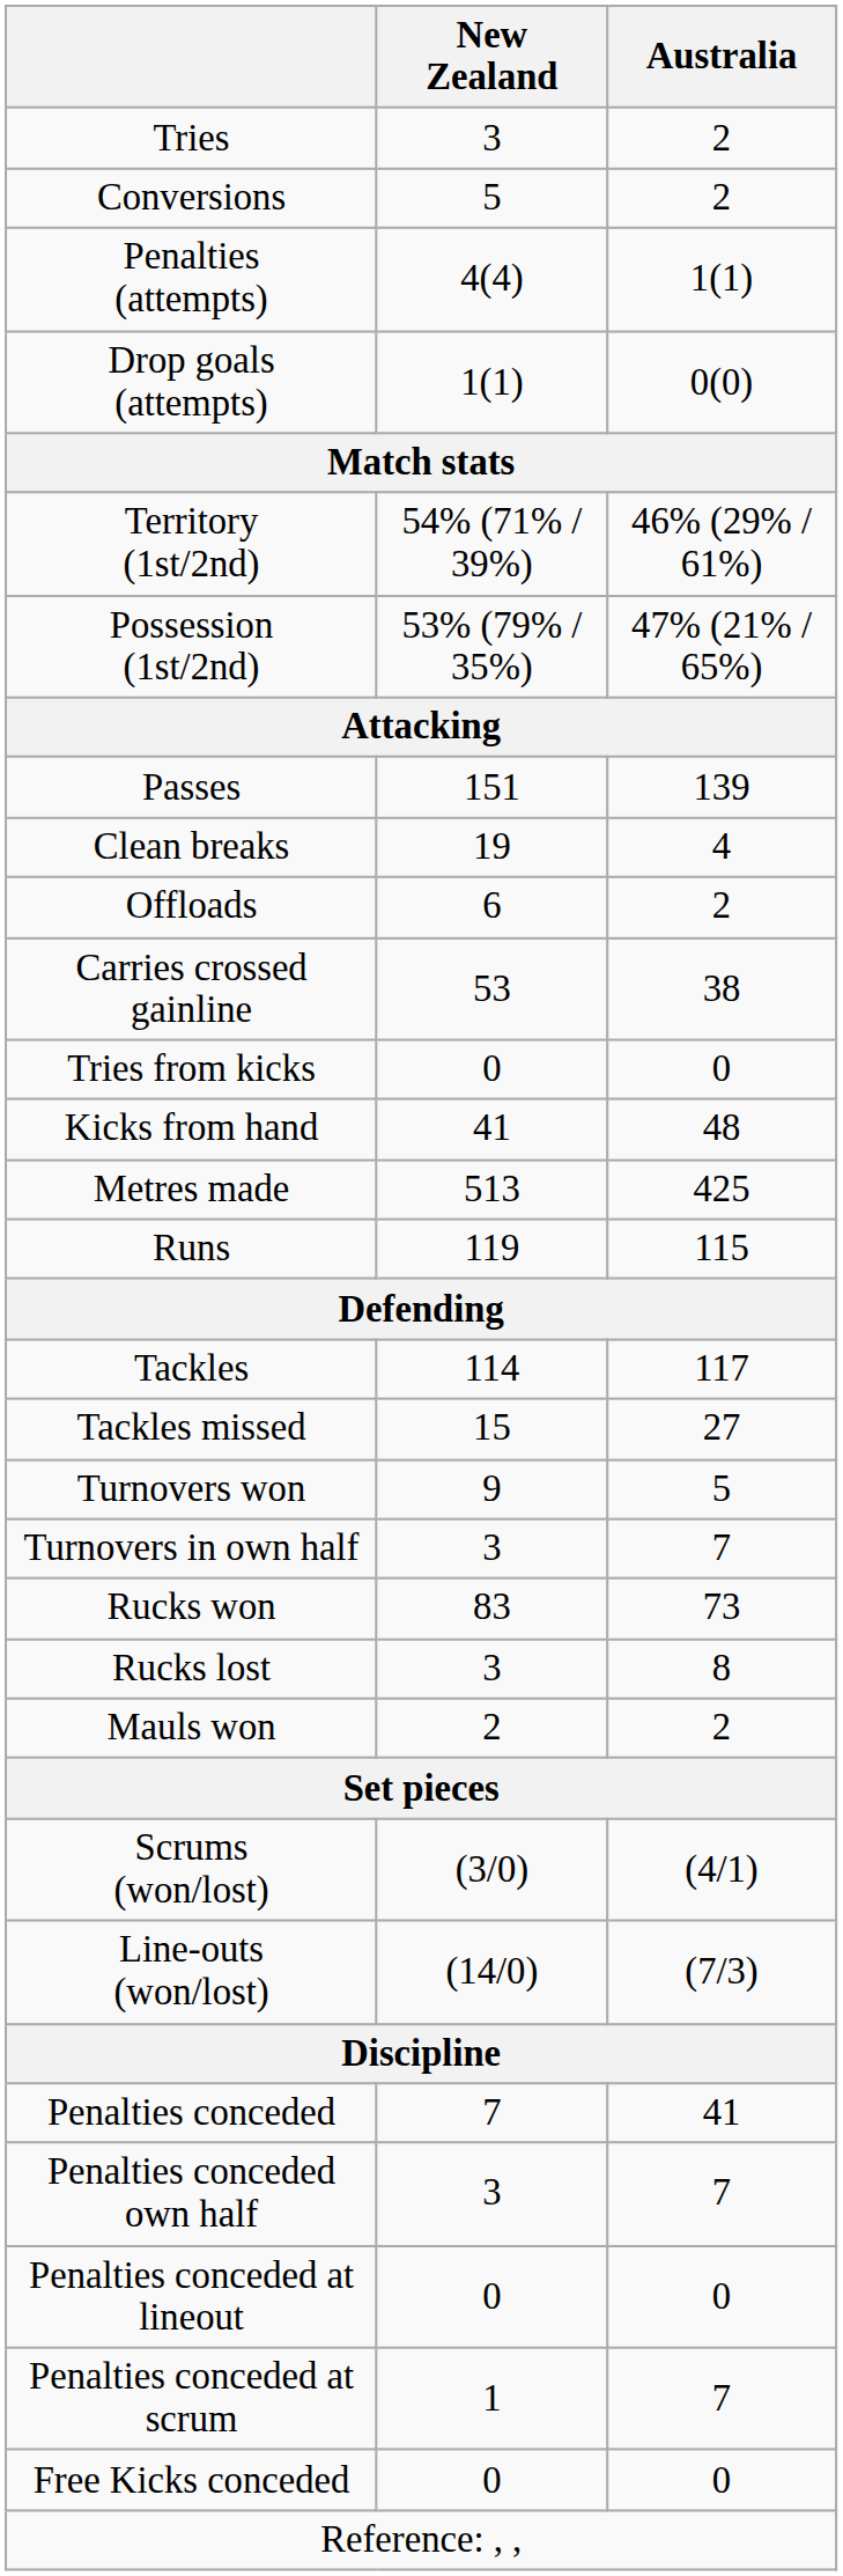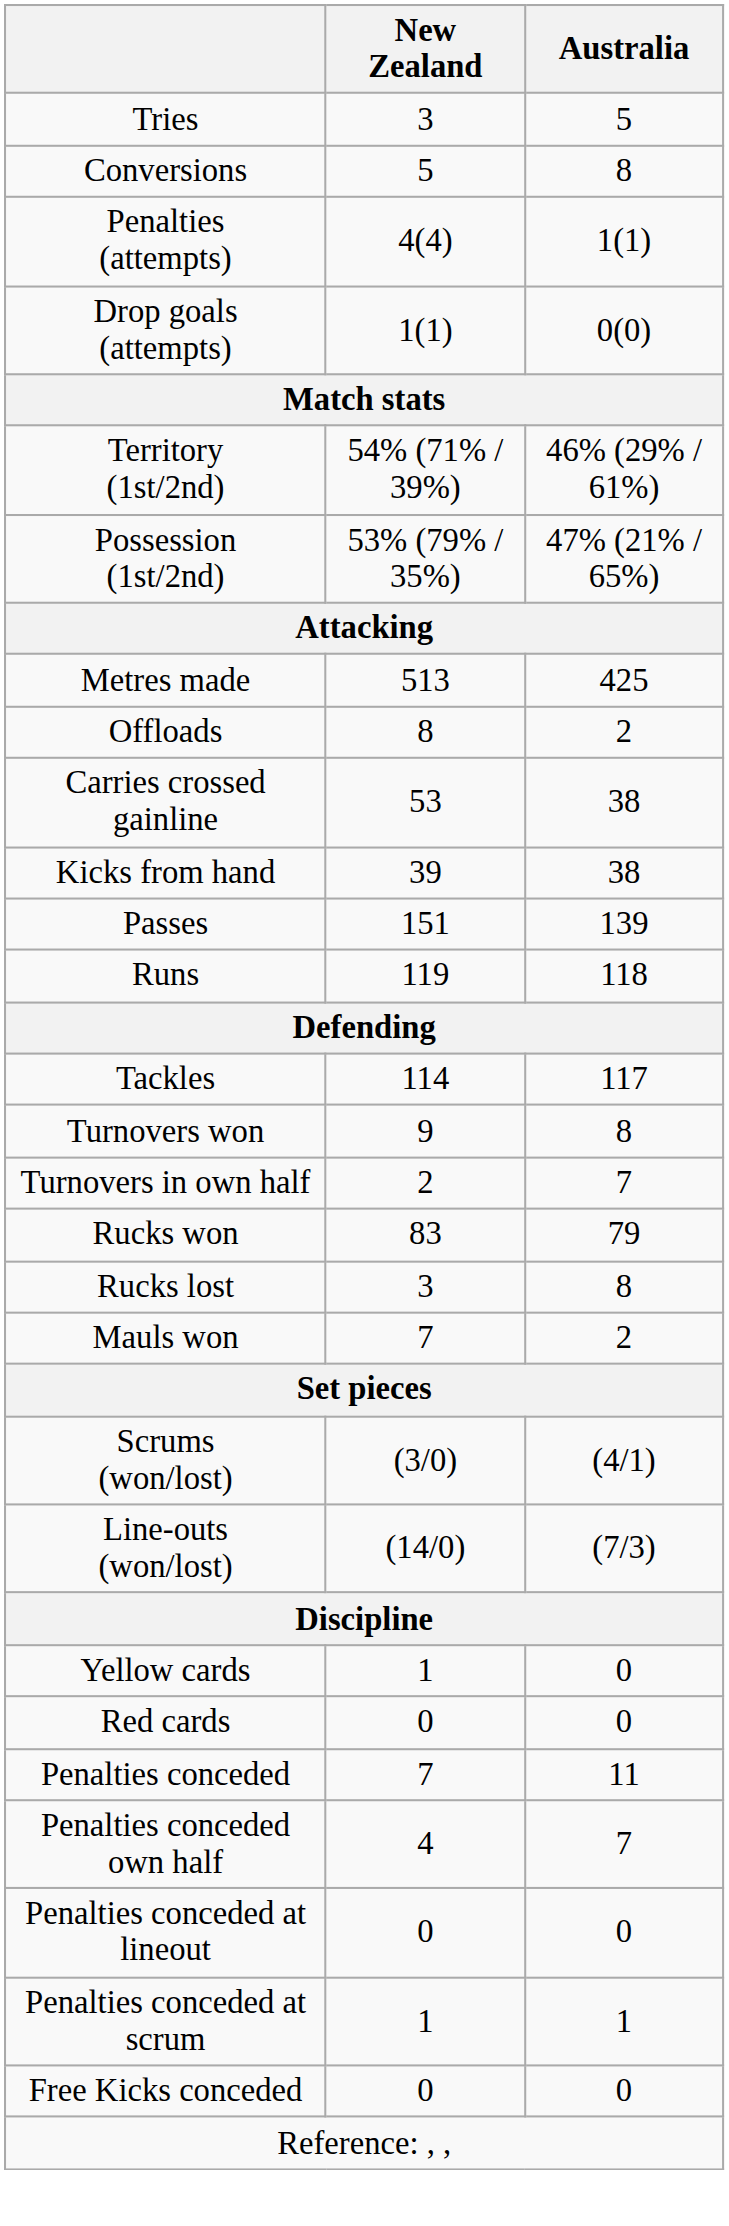 <table class="wikitable" style="text-align: center">
 <tr>
 <th width=150></th>
 <th width=90>New Zealand</th>
 <th width=90>Australia</th>
 </tr>
 <tr>
 <td>Tries</td>
 <td>3</td>
-<td>2</td>
+<td>5</td>
 </tr>
 <tr>
 <td>Conversions</td>
 <td>5</td>
-<td>2</td>
+<td>8</td>
 </tr>
 <tr>
 <td>Penalties<br>(attempts)</td>
 <td>4(4)</td>
 <td>1(1)</td>
 </tr>
 <tr>
 <td>Drop goals<br>(attempts)</td>
 <td>1(1)</td>
 <td>0(0)</td>
 </tr>
 <tr>
 <th colspan=3>Match stats</th>
 </tr>
 <tr>
 <td>Territory<br>(1st/2nd)</td>
 <td>54% (71% / 39%)</td>
 <td>46% (29% / 61%)</td>
 </tr>
 <tr>
 <td>Possession<br>(1st/2nd)</td>
 <td>53% (79% / 35%)</td>
 <td>47% (21% / 65%)</td>
 </tr>
 <tr>
 <th colspan=3>Attacking</th>
 </tr>
 <tr>
-<td>Passes</td>
-<td>151</td>
-<td>139</td>
-</tr>
-<tr>
-<td>Clean breaks</td>
-<td>19</td>
-<td>4</td>
+<td>Metres made</td>
+<td>513</td>
+<td>425</td>
 </tr>
 <tr>
 <td>Offloads</td>
-<td>6</td>
+<td>8</td>
 <td>2</td>
 </tr>
 <tr>
 <td>Carries crossed gainline</td>
 <td>53</td>
 <td>38</td>
 </tr>
 <tr>
-<td>Tries from kicks</td>
-<td>0</td>
-<td>0</td>
+<td>Kicks from hand</td>
+<td>39</td>
+<td>38</td>
 </tr>
 <tr>
-<td>Kicks from hand</td>
-<td>41</td>
-<td>48</td>
-</tr>
-<tr>
-<td>Metres made</td>
-<td>513</td>
-<td>425</td>
+<td>Passes</td>
+<td>151</td>
+<td>139</td>
 </tr>
 <tr>
 <td>Runs</td>
 <td>119</td>
-<td>115</td>
+<td>118</td>
 </tr>
 <tr>
 <th colspan=3>Defending</th>
 </tr>
 <tr>
 <td>Tackles</td>
 <td>114</td>
 <td>117</td>
 </tr>
 <tr>
-<td>Tackles missed</td>
-<td>15</td>
-<td>27</td>
-</tr>
-<tr>
 <td>Turnovers won</td>
 <td>9</td>
-<td>5</td>
+<td>8</td>
 </tr>
 <tr>
 <td>Turnovers in own half</td>
-<td>3</td>
+<td>2</td>
 <td>7</td>
 </tr>
 <tr>
 <td>Rucks won</td>
 <td>83</td>
-<td>73</td>
+<td>79</td>
 </tr>
 <tr>
 <td>Rucks lost</td>
 <td>3</td>
 <td>8</td>
 </tr>
 <tr>
 <td>Mauls won</td>
-<td>2</td>
+<td>7</td>
 <td>2</td>
 </tr>
 <tr>
 <th colspan=3>Set pieces</th>
 </tr>
 <tr>
 <td>Scrums<br>(won/lost)</td>
 <td>(3/0)</td>
 <td>(4/1)</td>
 </tr>
 <tr>
 <td>Line-outs<br>(won/lost)</td>
 <td>(14/0)</td>
 <td>(7/3)</td>
 </tr>
 <tr>
 <th colspan=3>Discipline</th>
 </tr>
 <tr>
+<td>Yellow cards</td>
+<td>1</td>
+<td>0</td>
+</tr>
+<tr>
+<td>Red cards</td>
+<td>0</td>
+<td>0</td>
+</tr>
+<tr>
 <td>Penalties conceded</td>
 <td>7</td>
-<td>41</td>
+<td>11</td>
 </tr>
 <tr>
 <td>Penalties conceded own half</td>
-<td>3</td>
+<td>4</td>
 <td>7</td>
 </tr>
 <tr>
 <td>Penalties conceded at lineout</td>
 <td>0</td>
 <td>0</td>
 </tr>
 <tr>
 <td>Penalties conceded at scrum</td>
 <td>1</td>
-<td>7</td>
+<td>1</td>
 </tr>
 <tr>
 <td>Free Kicks conceded</td>
 <td>0</td>
 <td>0</td>
 </tr>
 <tr>
 <td colspan="3">Reference: , , </td>
 </tr>
 </table>
